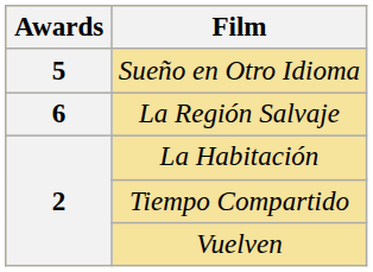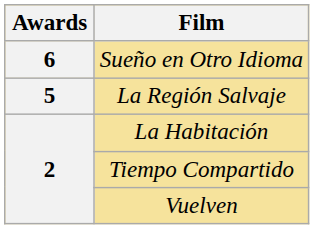 <table class="wikitable plainrowheaders" rowspan=2 style="text-align: center; background: #f6e39c">
 <tr>
 <th scope="col" width="55">Awards</th>
 <th scope="col" align="center">Film</th>
 </tr>
 <tr>
-<th scope=row rowspan=1 style="text-align:center">5</th>
+<th scope=row rowspan=1 style="text-align:center">6</th>
 <td><em>Sueño en Otro Idioma</em></td>
 </tr>
 <tr>
-<th scope=row rowspan=1 style="text-align:center">6</th>
+<th scope=row rowspan=1 style="text-align:center">5</th>
 <td><em>La Región Salvaje</em></td>
 </tr>
 <tr>
 <th scope=row rowspan=3 style="text-align:center">2</th>
 <td><em>La Habitación</em></td>
 </tr>
 <tr>
 <td><em>Tiempo Compartido</em></td>
 </tr>
 <tr>
 <td><em>Vuelven</em></td>
 </tr>
 </table>
